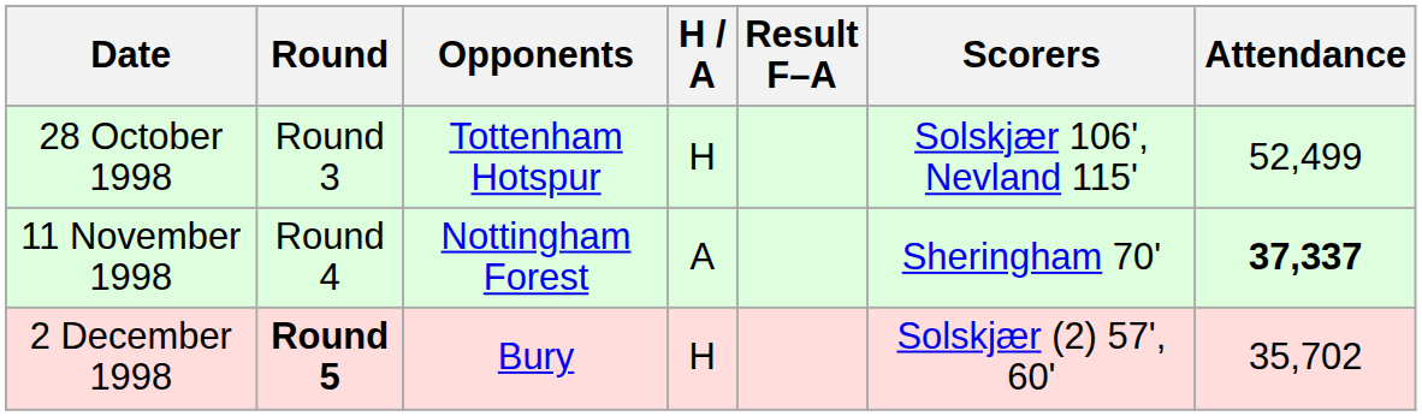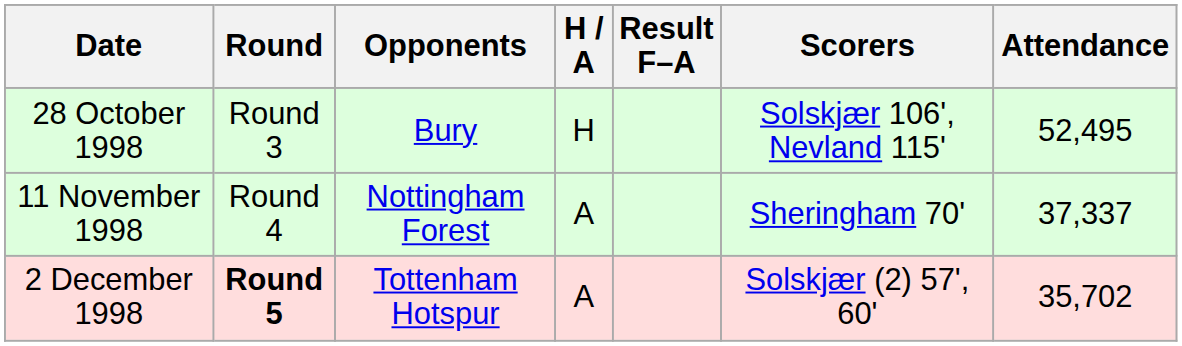 <table class="wikitable" style="text-align:center">
 <tr>
 <th>Date</th>
 <th>Round</th>
 <th>Opponents</th>
 <th>H / A</th>
 <th>Result<br>F–A</th>
 <th>Scorers</th>
 <th>Attendance</th>
 </tr>
 <tr style="background:#dfd;">
 <td>28 October 1998</td>
 <td>Round 3</td>
-<td><a href='#'>Tottenham Hotspur</a></td>
+<td><a href='#'>Bury</a></td>
 <td>H</td>
 <td><br> </td>
 <td><a href='#'>Solskjær</a> 106', <a href='#'>Nevland</a> 115'</td>
-<td>52,499</td>
+<td>52,495</td>
 </tr>
 <tr style="background:#dfd;">
 <td>11 November 1998</td>
 <td>Round 4</td>
 <td><a href='#'>Nottingham Forest</a></td>
 <td>A</td>
 <td></td>
 <td><a href='#'>Sheringham</a> 70'</td>
-<td><strong>37,337</strong></td>
+<td>37,337</td>
 </tr>
 <tr style="background:#fdd;">
 <td>2 December 1998</td>
 <td><strong>Round 5</strong></td>
-<td><a href='#'>Bury</a></td>
-<td>H</td>
+<td><a href='#'>Tottenham Hotspur</a></td>
+<td>A</td>
 <td></td>
 <td><a href='#'>Solskjær</a> (2) 57', 60'</td>
 <td>35,702</td>
 </tr>
 </table>
